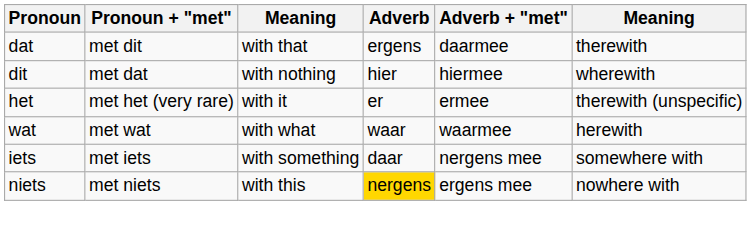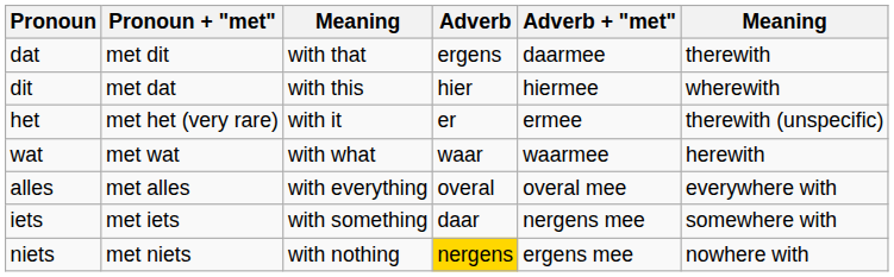 <table class="wikitable">
 <tr>
 <th>Pronoun</th>
 <th>Pronoun + "met"</th>
 <th>Meaning</th>
 <th>Adverb</th>
 <th>Adverb + "met"</th>
 <th>Meaning</th>
 </tr>
 <tr>
 <td>dat</td>
 <td>met dit</td>
 <td>with that</td>
 <td>ergens</td>
 <td>daarmee</td>
 <td>therewith</td>
 </tr>
 <tr>
 <td>dit</td>
 <td>met dat</td>
-<td>with nothing</td>
+<td>with this</td>
 <td>hier</td>
 <td>hiermee</td>
 <td>wherewith</td>
 </tr>
 <tr>
 <td>het</td>
 <td>met het (very rare)</td>
 <td>with it</td>
 <td>er</td>
 <td>ermee</td>
 <td>therewith (unspecific)</td>
 </tr>
 <tr>
 <td>wat</td>
 <td>met wat</td>
 <td>with what</td>
 <td>waar</td>
 <td>waarmee</td>
 <td>herewith</td>
 </tr>
 <tr>
+<td>alles</td>
+<td>met alles</td>
+<td>with everything</td>
+<td>overal</td>
+<td>overal mee</td>
+<td>everywhere with</td>
+</tr>
+<tr>
 <td>iets</td>
 <td>met iets</td>
 <td>with something</td>
 <td>daar</td>
 <td>nergens mee</td>
 <td>somewhere with</td>
 </tr>
 <tr>
 <td>niets</td>
 <td>met niets</td>
-<td>with this</td>
+<td>with nothing</td>
 <td style="background: gold;">nergens</td>
 <td>ergens mee</td>
 <td>nowhere with</td>
 </tr>
 </table>
